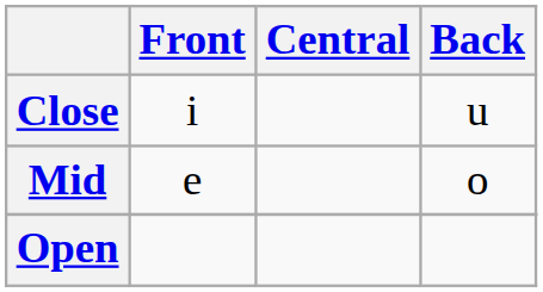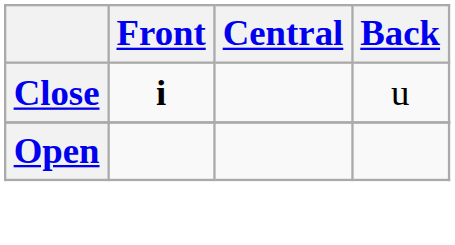 <table class="IPA wikitable" style="text-align:center;">
 <tr>
 <th></th>
 <th><a href='#'>Front</a></th>
 <th><a href='#'>Central</a></th>
 <th><a href='#'>Back</a></th>
 </tr>
 <tr>
 <th><a href='#'>Close</a></th>
-<td>i</td>
+<td><strong>i</strong></td>
 <td></td>
 <td>u</td>
-</tr>
-<tr>
-<th><a href='#'>Mid</a></th>
-<td>e</td>
-<td></td>
-<td>o</td>
 </tr>
 <tr>
 </tr>
 <tr>
 <th><a href='#'>Open</a></th>
 <td></td>
 <td></td>
 <td></td>
 </tr>
 </table>
